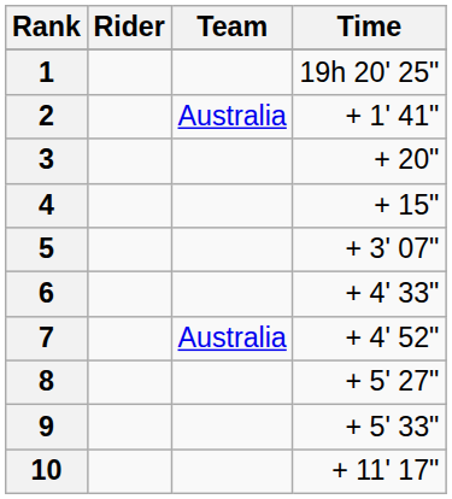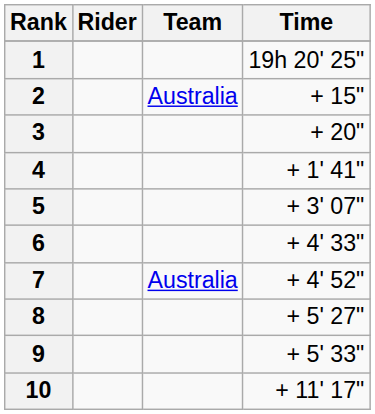 <table class="wikitable" margin-bottom:0;">
 <tr>
 <th scope="col">Rank</th>
 <th scope="col">Rider</th>
 <th scope="col">Team</th>
 <th scope="col">Time</th>
 </tr>
 <tr>
 </tr>
 <tr>
 <th scope="row">1</th>
 <td> </td>
 <td></td>
 <td align="right">19h 20' 25"</td>
 </tr>
 <tr>
 <th scope="row">2</th>
 <td></td>
 <td><a href='#'>Australia</a></td>
-<td align="right">+ 1' 41"</td>
+<td align="right">+ 15"</td>
 </tr>
 <tr>
 <th scope="row">3</th>
 <td></td>
 <td></td>
 <td align="right">+ 20"</td>
 </tr>
 <tr>
 <th scope="row">4</th>
 <td></td>
 <td></td>
-<td align="right">+ 15"</td>
+<td align="right">+ 1' 41"</td>
 </tr>
 <tr>
 <th scope="row">5</th>
 <td></td>
 <td></td>
 <td align="right">+ 3' 07"</td>
 </tr>
 <tr>
 <th scope="row">6</th>
 <td></td>
 <td></td>
 <td align="right">+ 4' 33"</td>
 </tr>
 <tr>
 <th scope="row">7</th>
 <td> </td>
 <td><a href='#'>Australia</a></td>
 <td align="right">+ 4' 52"</td>
 </tr>
 <tr>
 <th scope="row">8</th>
 <td></td>
 <td></td>
 <td align="right">+ 5' 27"</td>
 </tr>
 <tr>
 <th scope="row">9</th>
 <td></td>
 <td></td>
 <td align="right">+ 5' 33"</td>
 </tr>
 <tr>
 <th scope="row">10</th>
 <td></td>
 <td></td>
 <td align="right">+ 11' 17"</td>
 </tr>
 </table>
